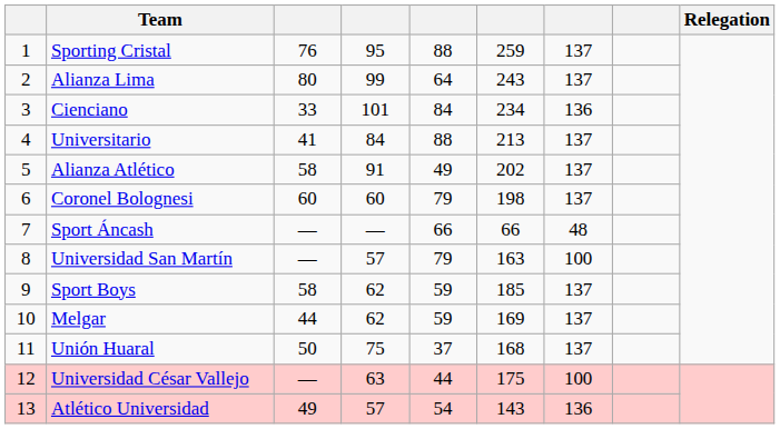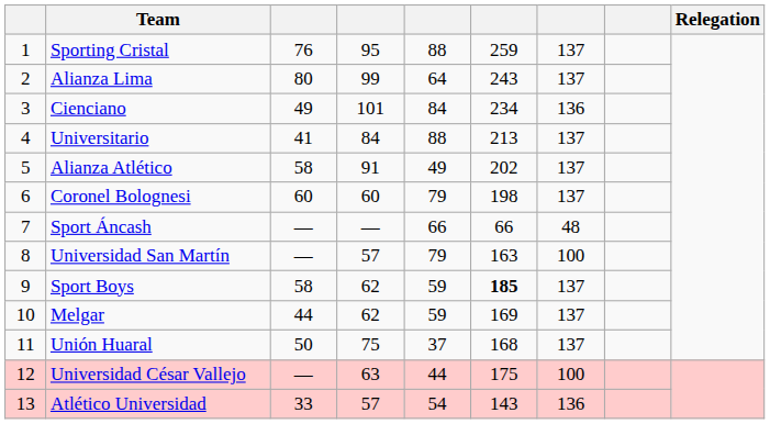 <table class="wikitable sortable">
 <tr>
 <th width=28><br></th>
 <th width=185>Team</th>
 <th width=50></th>
 <th width=50></th>
 <th width=50></th>
 <th width=50></th>
 <th width=50></th>
 <th width=50></th>
 <th>Relegation</th>
 </tr>
 <tr align="center">
 <td>1</td>
 <td align="left"><a href='#'>Sporting Cristal</a></td>
 <td>76</td>
 <td>95</td>
 <td>88</td>
 <td>259</td>
 <td>137</td>
 <td><strong></strong></td>
 <td rowspan=11></td>
 </tr>
 <tr align="center">
 <td>2</td>
 <td align="left"><a href='#'>Alianza Lima</a></td>
 <td>80</td>
 <td>99</td>
 <td>64</td>
 <td>243</td>
 <td>137</td>
 <td><strong></strong></td>
 </tr>
 <tr align="center">
 <td>3</td>
 <td align="left"><a href='#'>Cienciano</a></td>
-<td>33</td>
+<td>49</td>
 <td>101</td>
 <td>84</td>
 <td>234</td>
 <td>136</td>
 <td><strong></strong></td>
 </tr>
 <tr align="center">
 <td>4</td>
 <td align="left"><a href='#'>Universitario</a></td>
 <td>41</td>
 <td>84</td>
 <td>88</td>
 <td>213</td>
 <td>137</td>
 <td><strong></strong></td>
 </tr>
 <tr align="center">
 <td>5</td>
 <td align="left"><a href='#'>Alianza Atlético</a></td>
 <td>58</td>
 <td>91</td>
 <td>49</td>
 <td>202</td>
 <td>137</td>
 <td><strong></strong></td>
 </tr>
 <tr align="center">
 <td>6</td>
 <td align="left"><a href='#'>Coronel Bolognesi</a></td>
 <td>60</td>
 <td>60</td>
 <td>79</td>
 <td>198</td>
 <td>137</td>
 <td><strong></strong></td>
 </tr>
 <tr align="center">
 <td>7</td>
 <td align="left"><a href='#'>Sport Áncash</a></td>
 <td>—</td>
 <td>—</td>
 <td>66</td>
 <td>66</td>
 <td>48</td>
 <td><strong></strong></td>
 </tr>
 <tr align="center">
 <td>8</td>
 <td align="left"><a href='#'>Universidad San Martín</a></td>
 <td>—</td>
 <td>57</td>
 <td>79</td>
 <td>163</td>
 <td>100</td>
 <td><strong></strong></td>
 </tr>
 <tr align="center">
 <td>9</td>
 <td align="left"><a href='#'>Sport Boys</a></td>
 <td>58</td>
 <td>62</td>
 <td>59</td>
-<td>185</td>
+<td><strong>185</strong></td>
 <td>137</td>
 <td><strong></strong></td>
 </tr>
 <tr align="center">
 <td>10</td>
 <td align="left"><a href='#'>Melgar</a></td>
 <td>44</td>
 <td>62</td>
 <td>59</td>
 <td>169</td>
 <td>137</td>
 <td><strong></strong></td>
 </tr>
 <tr align="center">
 <td>11</td>
 <td align="left"><a href='#'>Unión Huaral</a></td>
 <td>50</td>
 <td>75</td>
 <td>37</td>
 <td>168</td>
 <td>137</td>
 <td><strong></strong></td>
 </tr>
 <tr align="center" bgcolor=#ffcccc>
 <td>12</td>
 <td align="left"><a href='#'>Universidad César Vallejo</a></td>
 <td>—</td>
 <td>63</td>
 <td>44</td>
 <td>175</td>
 <td>100</td>
 <td><strong></strong></td>
 <td rowspan=2></td>
 </tr>
 <tr align="center" bgcolor=#ffcccc>
 <td>13</td>
 <td align="left"><a href='#'>Atlético Universidad</a></td>
-<td>49</td>
+<td>33</td>
 <td>57</td>
 <td>54</td>
 <td>143</td>
 <td>136</td>
 <td><strong></strong></td>
 </tr>
 </table>
